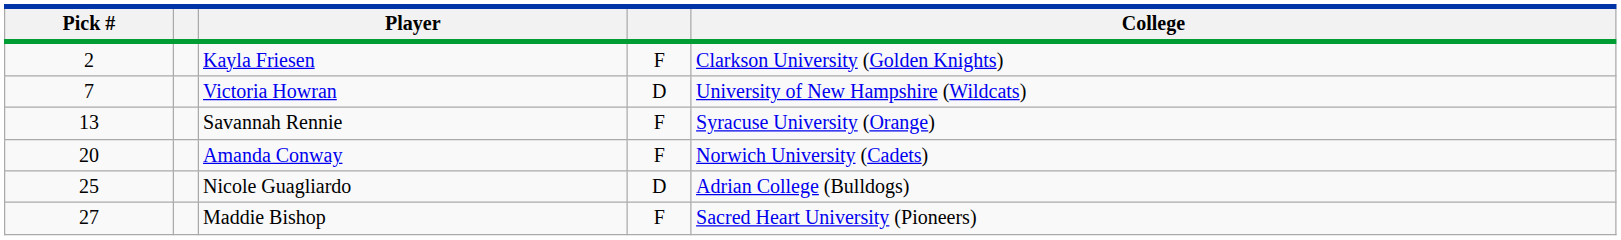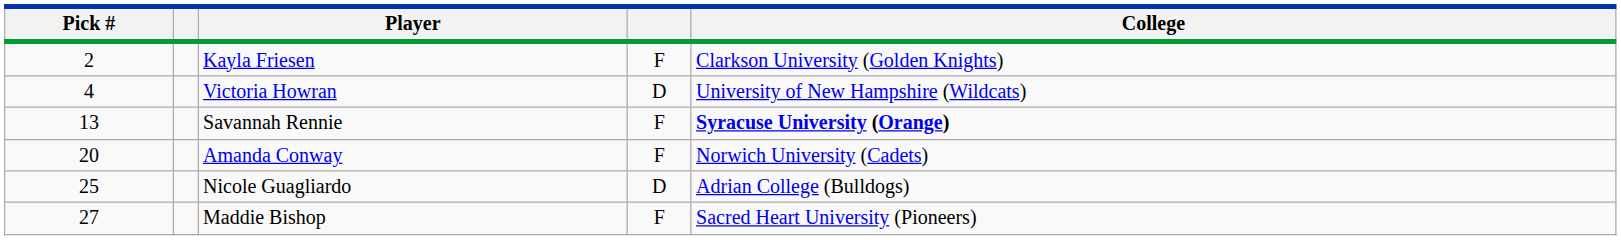 <table class="wikitable" width="65%;" style="text-align: center;">
 <tr style="border-top:#0034A7 4px solid; border-bottom:#009C34 4px solid;">
 <th>Pick #</th>
 <th></th>
 <th>Player</th>
 <th></th>
 <th>College</th>
 </tr>
 <tr>
 <td>2</td>
 <td></td>
 <td align="left"><a href='#'>Kayla Friesen</a></td>
 <td>F</td>
 <td align="left"><a href='#'>Clarkson University</a> (<a href='#'>Golden Knights</a>)</td>
 </tr>
 <tr>
-<td>7</td>
+<td>4</td>
 <td></td>
 <td align="left"><a href='#'>Victoria Howran</a></td>
 <td>D</td>
 <td align="left"><a href='#'>University of New Hampshire</a> (<a href='#'>Wildcats</a>)</td>
 </tr>
 <tr>
 <td>13</td>
 <td></td>
 <td align="left">Savannah Rennie</td>
 <td>F</td>
-<td align="left"><a href='#'>Syracuse University</a> (<a href='#'>Orange</a>)</td>
+<td align="left"><strong><a href='#'>Syracuse University</a> (<a href='#'>Orange</a>)</strong></td>
 </tr>
 <tr>
 <td>20</td>
 <td></td>
 <td align="left"><a href='#'>Amanda Conway</a></td>
 <td>F</td>
 <td align="left"><a href='#'>Norwich University</a> (<a href='#'>Cadets</a>)</td>
 </tr>
 <tr>
 <td>25</td>
 <td></td>
 <td align="left">Nicole Guagliardo</td>
 <td>D</td>
 <td align="left"><a href='#'>Adrian College</a> (Bulldogs)</td>
 </tr>
 <tr>
 <td>27</td>
 <td></td>
 <td align="left">Maddie Bishop</td>
 <td>F</td>
 <td align="left"><a href='#'>Sacred Heart University</a> (Pioneers)</td>
 </tr>
 </table>
